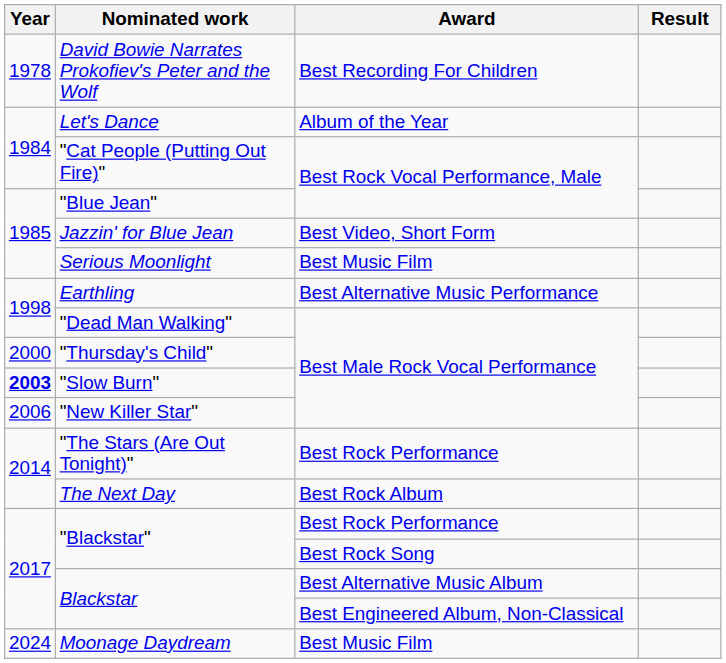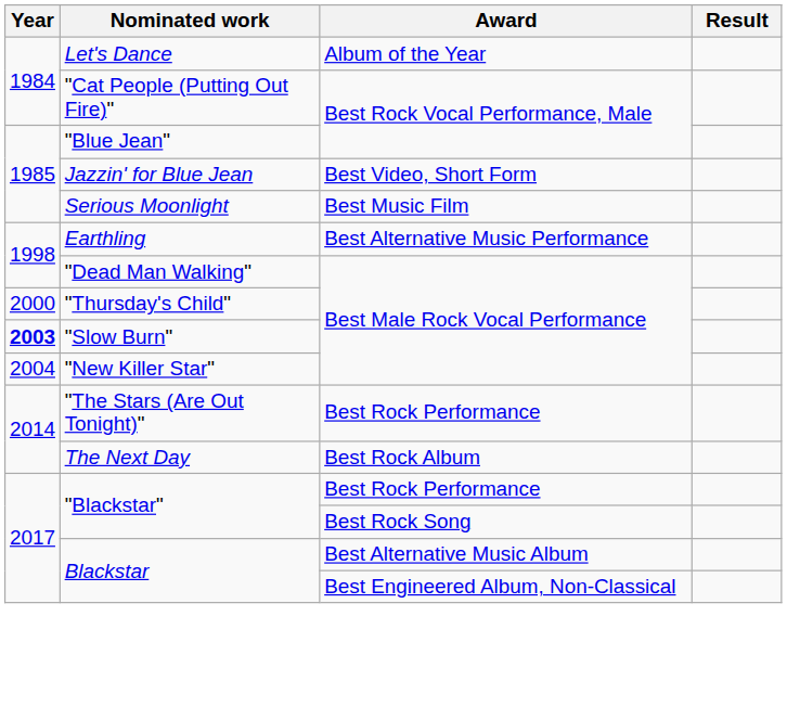 <table class="wikitable">
 <tr>
 <th>Year</th>
 <th style="width:220px;">Nominated work</th>
 <th style="width:325px;">Award</th>
 <th width="65">Result</th>
-</tr>
-<tr>
-<td><a href='#'>1978</a></td>
-<td><em><a href='#'>David Bowie Narrates Prokofiev's Peter and the Wolf</a></em></td>
-<td><a href='#'>Best Recording For Children</a></td>
-<td></td>
 </tr>
 <tr>
 <td rowspan="2"><a href='#'>1984</a></td>
 <td><em><a href='#'>Let's Dance</a></em></td>
 <td><a href='#'>Album of the Year</a></td>
 <td></td>
 </tr>
 <tr>
 <td>"<a href='#'>Cat People (Putting Out Fire)</a>"</td>
 <td rowspan="2"><a href='#'>Best Rock Vocal Performance, Male</a></td>
 <td></td>
 </tr>
 <tr>
 <td rowspan="3"><a href='#'>1985</a></td>
 <td>"<a href='#'>Blue Jean</a>"</td>
 <td></td>
 </tr>
 <tr>
 <td><em><a href='#'>Jazzin' for Blue Jean</a></em></td>
 <td><a href='#'>Best Video, Short Form</a></td>
 <td></td>
 </tr>
 <tr>
 <td><em><a href='#'>Serious Moonlight</a></em></td>
 <td><a href='#'>Best Music Film</a></td>
 <td></td>
 </tr>
 <tr>
 <td rowspan="2"><a href='#'>1998</a></td>
 <td><em><a href='#'>Earthling</a></em></td>
 <td><a href='#'>Best Alternative Music Performance</a></td>
 <td></td>
 </tr>
 <tr>
 <td>"<a href='#'>Dead Man Walking</a>"</td>
 <td rowspan="4"><a href='#'>Best Male Rock Vocal Performance</a></td>
 <td></td>
 </tr>
 <tr>
 <td><a href='#'>2000</a></td>
 <td>"<a href='#'>Thursday's Child</a>"</td>
 <td></td>
 </tr>
 <tr>
 <td><strong><a href='#'>2003</a></strong></td>
 <td>"<a href='#'>Slow Burn</a>"</td>
 <td></td>
 </tr>
 <tr>
-<td><a href='#'>2006</a></td>
+<td><a href='#'>2004</a></td>
 <td>"<a href='#'>New Killer Star</a>"</td>
 <td></td>
 </tr>
 <tr>
 <td rowspan="2"><a href='#'>2014</a></td>
 <td>"<a href='#'>The Stars (Are Out Tonight)</a>"</td>
 <td><a href='#'>Best Rock Performance</a></td>
 <td></td>
 </tr>
 <tr>
 <td><em><a href='#'>The Next Day</a></em></td>
 <td><a href='#'>Best Rock Album</a></td>
 <td></td>
 </tr>
 <tr>
 <td rowspan="4"><a href='#'>2017</a></td>
 <td rowspan="2">"<a href='#'>Blackstar</a>"</td>
 <td><a href='#'>Best Rock Performance</a></td>
 <td></td>
 </tr>
 <tr>
 <td><a href='#'>Best Rock Song</a></td>
 <td></td>
 </tr>
 <tr>
 <td rowspan="2"><em><a href='#'>Blackstar</a></em></td>
 <td><a href='#'>Best Alternative Music Album</a></td>
 <td></td>
 </tr>
 <tr>
 <td><a href='#'>Best Engineered Album, Non-Classical</a></td>
 <td></td>
 </tr>
-<tr>
-<td><a href='#'>2024</a></td>
-<td><em><a href='#'>Moonage Daydream</a></em></td>
-<td><a href='#'>Best Music Film</a></td>
-<td></td>
-</tr>
 </table>
